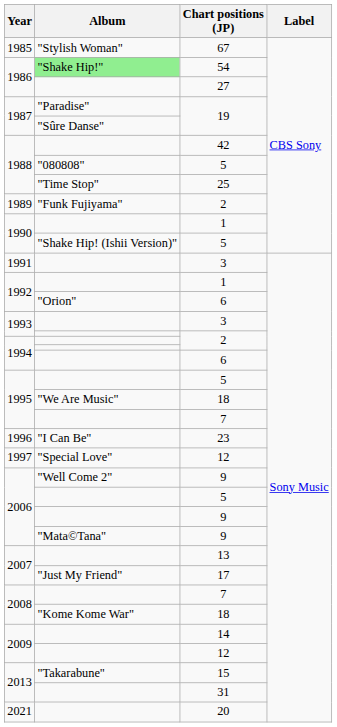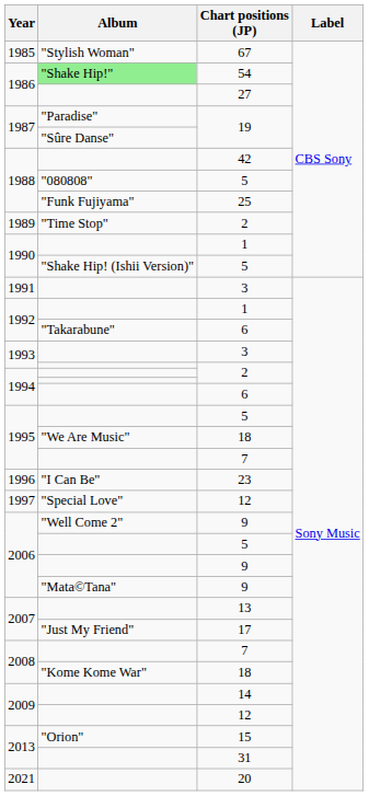 <table class="wikitable">
 <tr>
 <th>Year</th>
 <th>Album</th>
 <th>Chart positions<br>(JP)</th>
 <th>Label</th>
 </tr>
 <tr>
 <td>1985</td>
 <td>"Stylish Woman"</td>
 <td align="center">67</td>
 <td rowspan="11"><a href='#'>CBS Sony</a></td>
 </tr>
 <tr>
 <td rowspan="2">1986</td>
 <td style="background: lightgreen;">"Shake Hip!"</td>
 <td align="center">54</td>
 </tr>
 <tr>
 <td></td>
 <td align="center">27</td>
 </tr>
 <tr>
 <td rowspan="2">1987</td>
 <td>"Paradise"</td>
 <td rowspan="2" align="center">19</td>
 </tr>
 <tr>
 <td>"Sûre Danse"</td>
 </tr>
 <tr>
 <td rowspan="3">1988</td>
 <td></td>
 <td align="center">42</td>
 </tr>
 <tr>
 <td>"080808"</td>
 <td align="center">5</td>
 </tr>
 <tr>
-<td>"Time Stop"</td>
+<td>"Funk Fujiyama"</td>
 <td align="center">25</td>
 </tr>
 <tr>
 <td>1989</td>
-<td>"Funk Fujiyama"</td>
+<td>"Time Stop"</td>
 <td align="center">2</td>
 </tr>
 <tr>
 <td rowspan="2">1990</td>
 <td></td>
 <td align="center">1</td>
 </tr>
 <tr>
 <td>"Shake Hip! (Ishii Version)"</td>
 <td align="center">5</td>
 </tr>
 <tr>
 <td>1991</td>
 <td></td>
 <td align="center">3</td>
 <td rowspan="26"><a href='#'>Sony Music</a></td>
 </tr>
 <tr>
 <td rowspan="2">1992</td>
 <td></td>
 <td align="center">1</td>
 </tr>
 <tr>
-<td>"Orion"</td>
+<td>"Takarabune"</td>
 <td align="center">6</td>
 </tr>
 <tr>
 <td rowspan="2">1993</td>
 <td></td>
 <td align="center">3</td>
 </tr>
 <tr>
 <td></td>
 <td rowspan="3" align="center">2</td>
 </tr>
 <tr>
 <td rowspan="3">1994</td>
 <td></td>
 </tr>
 <tr>
 <td></td>
 </tr>
 <tr>
 <td></td>
 <td align="center">6</td>
 </tr>
 <tr>
 <td rowspan="3">1995</td>
 <td></td>
 <td align="center">5</td>
 </tr>
 <tr>
 <td>"We Are Music"</td>
 <td align="center">18</td>
 </tr>
 <tr>
 <td></td>
 <td align="center">7</td>
 </tr>
 <tr>
 <td>1996</td>
 <td>"I Can Be"</td>
 <td align="center">23</td>
 </tr>
 <tr>
 <td>1997</td>
 <td>"Special Love"</td>
 <td align="center">12</td>
 </tr>
 <tr>
 <td rowspan="4">2006</td>
 <td>"Well Come 2"</td>
 <td align="center">9</td>
 </tr>
 <tr>
 <td></td>
 <td align="center">5</td>
 </tr>
 <tr>
 <td></td>
 <td align="center">9</td>
 </tr>
 <tr>
 <td>"Mata©Tana"</td>
 <td align="center">9</td>
 </tr>
 <tr>
 <td rowspan="2">2007</td>
 <td></td>
 <td align="center">13</td>
 </tr>
 <tr>
 <td>"Just My Friend"</td>
 <td align="center">17</td>
 </tr>
 <tr>
 <td rowspan="2">2008</td>
 <td></td>
 <td align="center">7</td>
 </tr>
 <tr>
 <td>"Kome Kome War"</td>
 <td align="center">18</td>
 </tr>
 <tr>
 <td rowspan="2">2009</td>
 <td></td>
 <td align="center">14</td>
 </tr>
 <tr>
 <td></td>
 <td align="center">12</td>
 </tr>
 <tr>
 <td rowspan="2">2013</td>
-<td>"Takarabune"</td>
+<td>"Orion"</td>
 <td align="center">15</td>
 </tr>
 <tr>
 <td></td>
 <td align="center">31</td>
 </tr>
 <tr>
 <td>2021</td>
 <td></td>
 <td align="center">20</td>
 </tr>
 </table>
